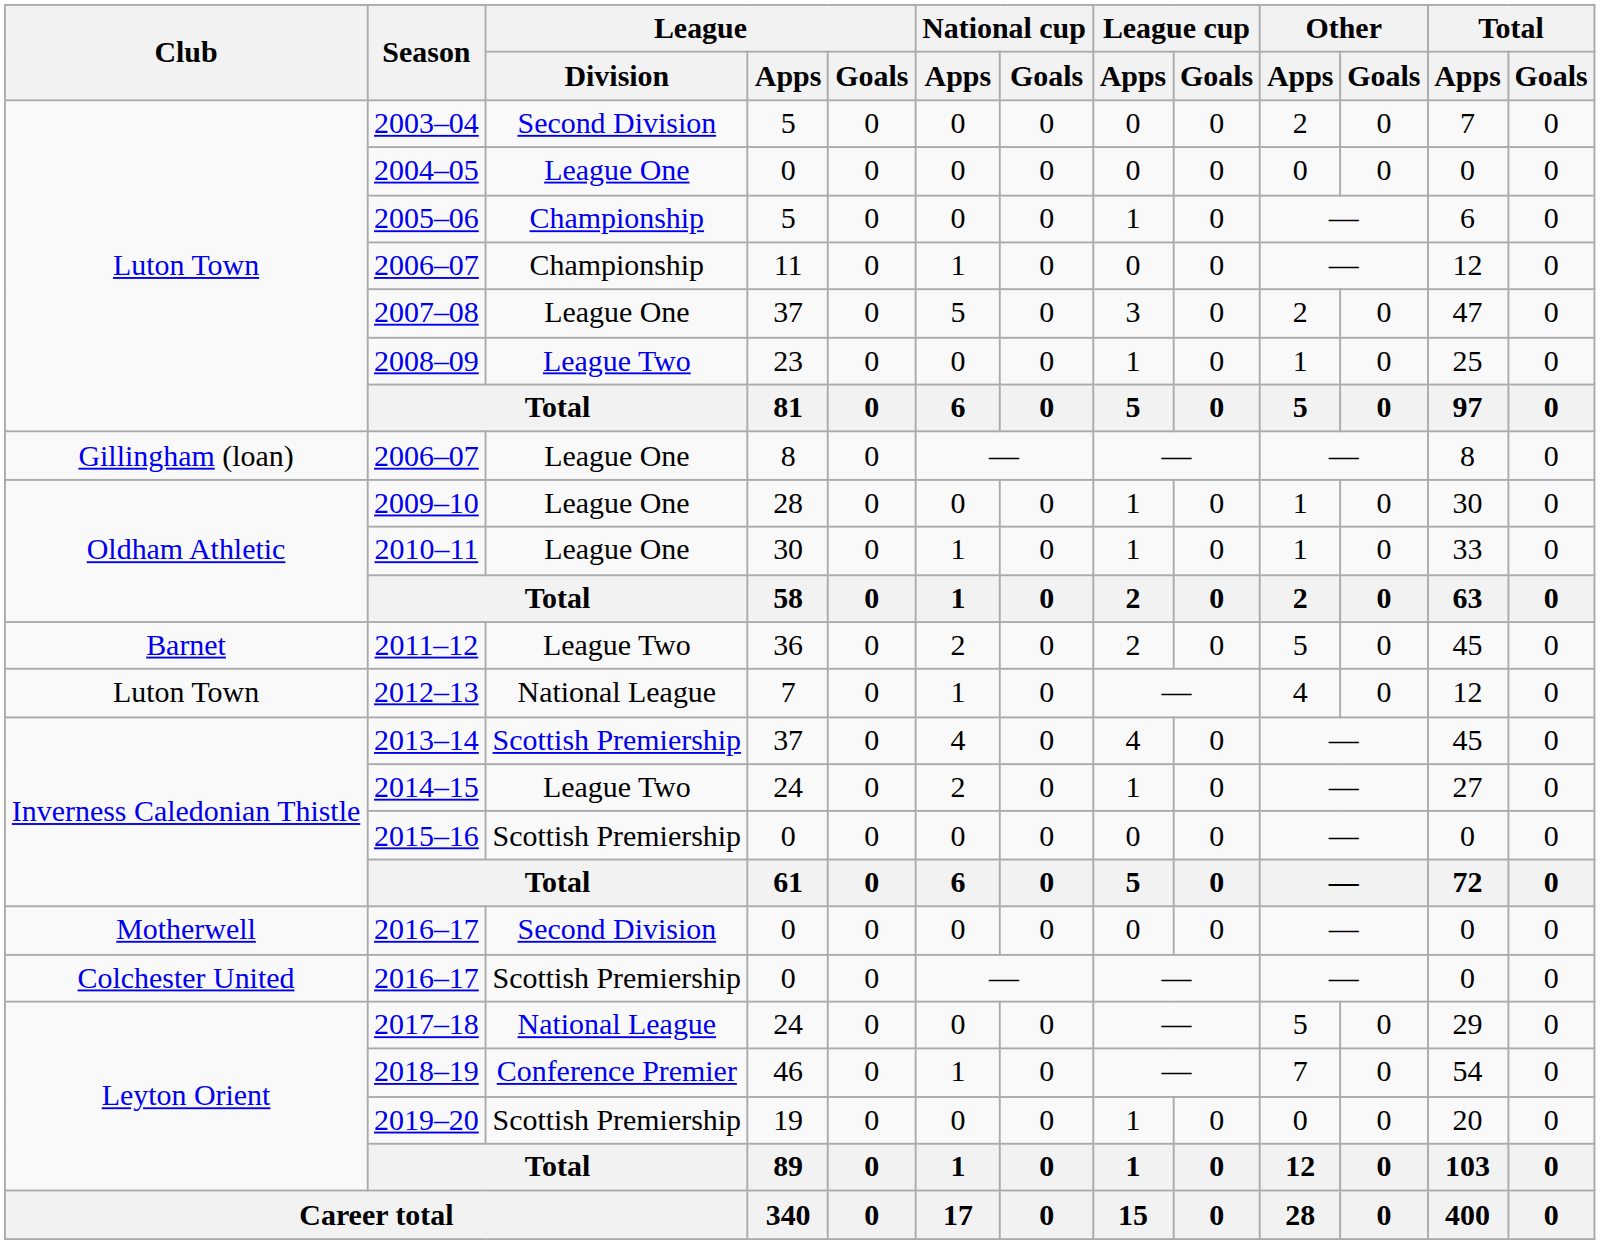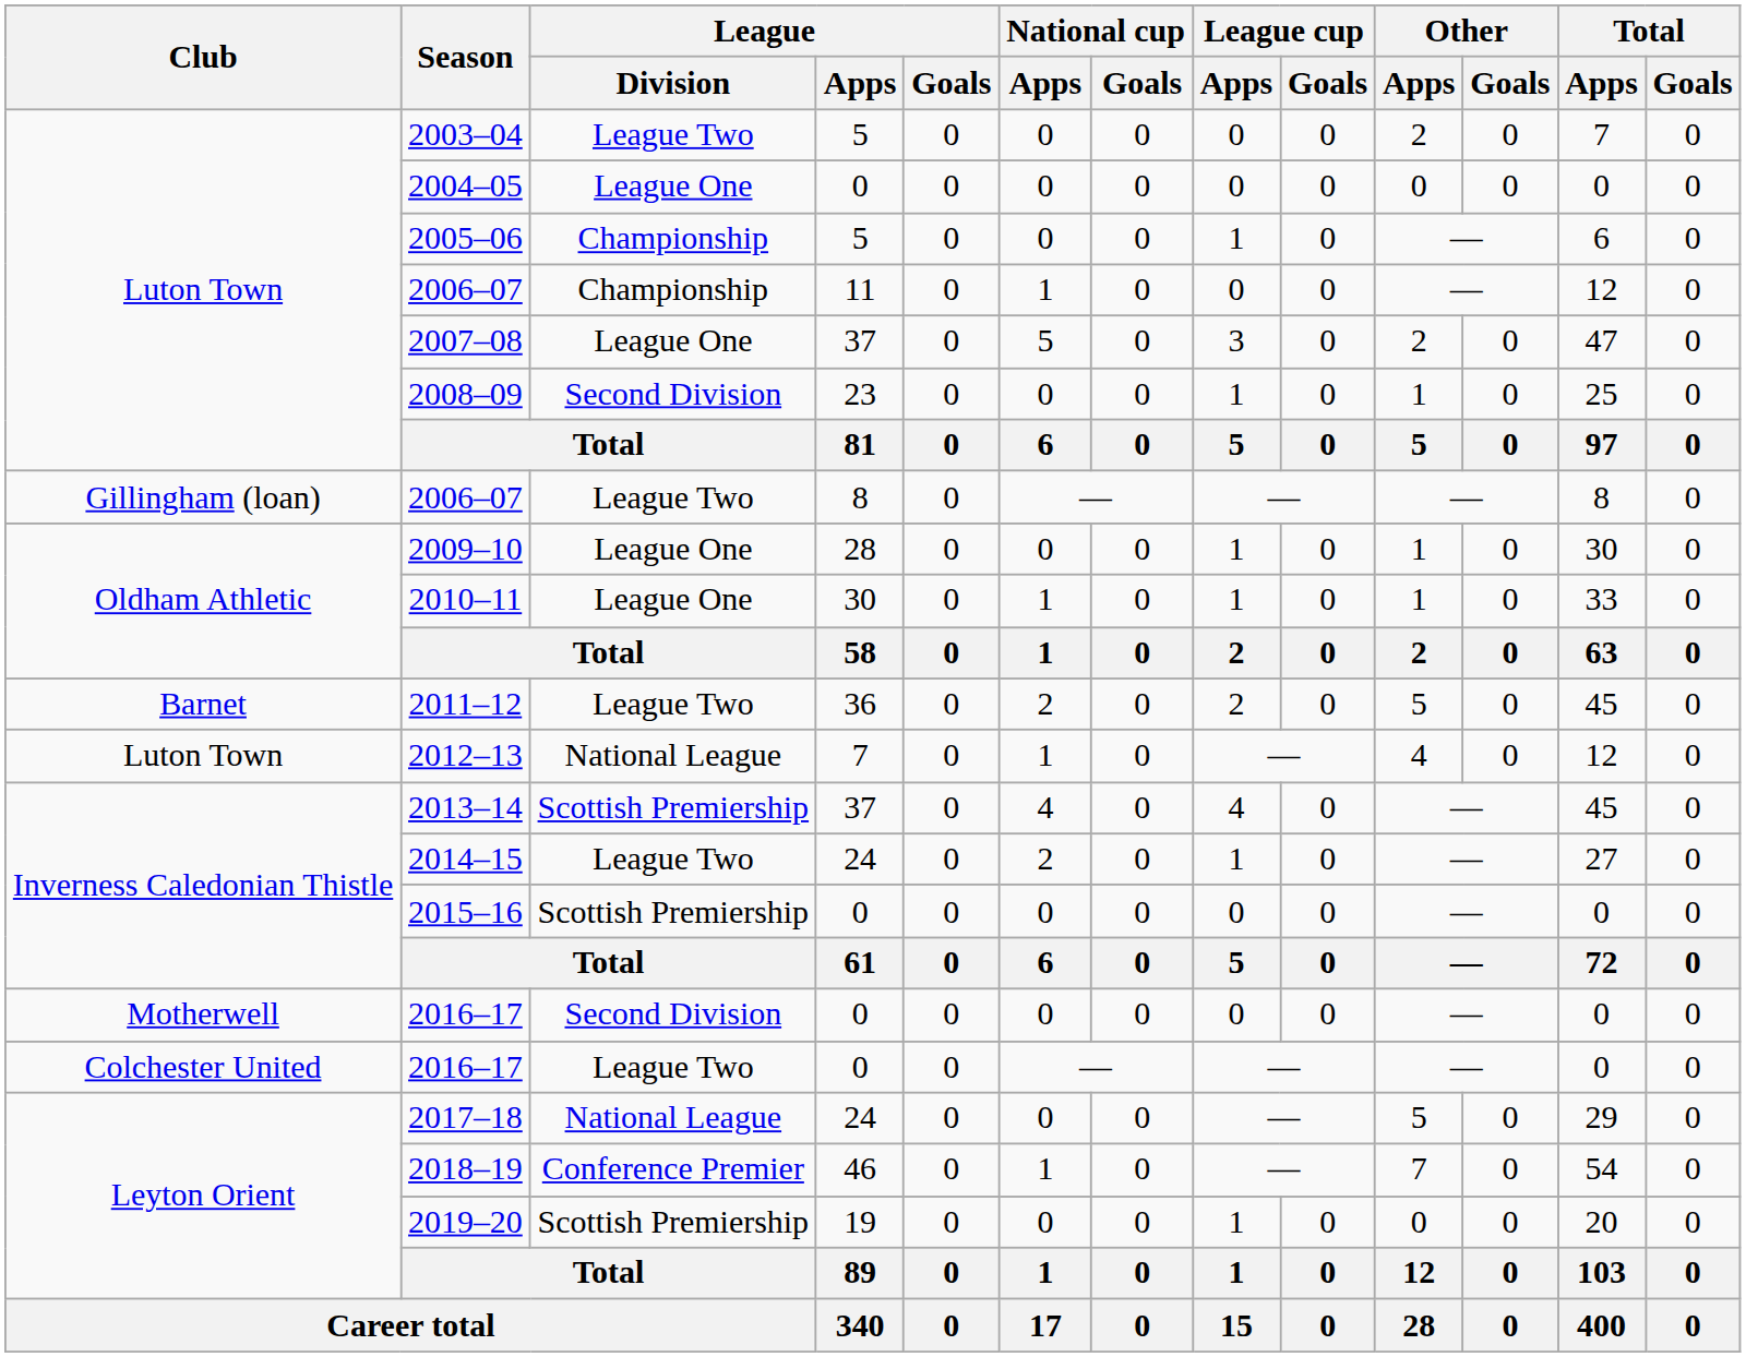 <table class=wikitable style=text-align:center>
 <tr>
 <th rowspan="2">Club</th>
 <th rowspan="2">Season</th>
 <th colspan="3">League</th>
 <th colspan="2">National cup</th>
 <th colspan="2">League cup</th>
 <th colspan="2">Other</th>
 <th colspan="2">Total</th>
 </tr>
 <tr>
 <th>Division</th>
 <th>Apps</th>
 <th>Goals</th>
 <th>Apps</th>
 <th>Goals</th>
 <th>Apps</th>
 <th>Goals</th>
 <th>Apps</th>
 <th>Goals</th>
 <th>Apps</th>
 <th>Goals</th>
 </tr>
 <tr>
 <td rowspan="7"><a href='#'>Luton Town</a></td>
 <td><a href='#'>2003–04</a></td>
-<td><a href='#'>Second Division</a></td>
+<td><a href='#'>League Two</a></td>
 <td>5</td>
 <td>0</td>
 <td>0</td>
 <td>0</td>
 <td>0</td>
 <td>0</td>
 <td>2</td>
 <td>0</td>
 <td>7</td>
 <td>0</td>
 </tr>
 <tr>
 <td><a href='#'>2004–05</a></td>
 <td><a href='#'>League One</a></td>
 <td>0</td>
 <td>0</td>
 <td>0</td>
 <td>0</td>
 <td>0</td>
 <td>0</td>
 <td>0</td>
 <td>0</td>
 <td>0</td>
 <td>0</td>
 </tr>
 <tr>
 <td><a href='#'>2005–06</a></td>
 <td><a href='#'>Championship</a></td>
 <td>5</td>
 <td>0</td>
 <td>0</td>
 <td>0</td>
 <td>1</td>
 <td>0</td>
 <td colspan="2">—</td>
 <td>6</td>
 <td>0</td>
 </tr>
 <tr>
 <td><a href='#'>2006–07</a></td>
 <td>Championship</td>
 <td>11</td>
 <td>0</td>
 <td>1</td>
 <td>0</td>
 <td>0</td>
 <td>0</td>
 <td colspan="2">—</td>
 <td>12</td>
 <td>0</td>
 </tr>
 <tr>
 <td><a href='#'>2007–08</a></td>
 <td>League One</td>
 <td>37</td>
 <td>0</td>
 <td>5</td>
 <td>0</td>
 <td>3</td>
 <td>0</td>
 <td>2</td>
 <td>0</td>
 <td>47</td>
 <td>0</td>
 </tr>
 <tr>
 <td><a href='#'>2008–09</a></td>
-<td><a href='#'>League Two</a></td>
+<td><a href='#'>Second Division</a></td>
 <td>23</td>
 <td>0</td>
 <td>0</td>
 <td>0</td>
 <td>1</td>
 <td>0</td>
 <td>1</td>
 <td>0</td>
 <td>25</td>
 <td>0</td>
 </tr>
 <tr>
 <th colspan="2">Total</th>
 <th>81</th>
 <th>0</th>
 <th>6</th>
 <th>0</th>
 <th>5</th>
 <th>0</th>
 <th>5</th>
 <th>0</th>
 <th>97</th>
 <th>0</th>
 </tr>
 <tr>
 <td><a href='#'>Gillingham</a> (loan)</td>
 <td><a href='#'>2006–07</a></td>
-<td>League One</td>
+<td>League Two</td>
 <td>8</td>
 <td>0</td>
 <td colspan="2">—</td>
 <td colspan="2">—</td>
 <td colspan="2">—</td>
 <td>8</td>
 <td>0</td>
 </tr>
 <tr>
 <td rowspan="3"><a href='#'>Oldham Athletic</a></td>
 <td><a href='#'>2009–10</a></td>
 <td>League One</td>
 <td>28</td>
 <td>0</td>
 <td>0</td>
 <td>0</td>
 <td>1</td>
 <td>0</td>
 <td>1</td>
 <td>0</td>
 <td>30</td>
 <td>0</td>
 </tr>
 <tr>
 <td><a href='#'>2010–11</a></td>
 <td>League One</td>
 <td>30</td>
 <td>0</td>
 <td>1</td>
 <td>0</td>
 <td>1</td>
 <td>0</td>
 <td>1</td>
 <td>0</td>
 <td>33</td>
 <td>0</td>
 </tr>
 <tr>
 <th colspan="2">Total</th>
 <th>58</th>
 <th>0</th>
 <th>1</th>
 <th>0</th>
 <th>2</th>
 <th>0</th>
 <th>2</th>
 <th>0</th>
 <th>63</th>
 <th>0</th>
 </tr>
 <tr>
 <td><a href='#'>Barnet</a></td>
 <td><a href='#'>2011–12</a></td>
 <td>League Two</td>
 <td>36</td>
 <td>0</td>
 <td>2</td>
 <td>0</td>
 <td>2</td>
 <td>0</td>
 <td>5</td>
 <td>0</td>
 <td>45</td>
 <td>0</td>
 </tr>
 <tr>
 <td>Luton Town</td>
 <td><a href='#'>2012–13</a></td>
 <td>National League</td>
 <td>7</td>
 <td>0</td>
 <td>1</td>
 <td>0</td>
 <td colspan="2">—</td>
 <td>4</td>
 <td>0</td>
 <td>12</td>
 <td>0</td>
 </tr>
 <tr>
 <td rowspan="4"><a href='#'>Inverness Caledonian Thistle</a></td>
 <td><a href='#'>2013–14</a></td>
 <td><a href='#'>Scottish Premiership</a></td>
 <td>37</td>
 <td>0</td>
 <td>4</td>
 <td>0</td>
 <td>4</td>
 <td>0</td>
 <td colspan="2">—</td>
 <td>45</td>
 <td>0</td>
 </tr>
 <tr>
 <td><a href='#'>2014–15</a></td>
 <td>League Two</td>
 <td>24</td>
 <td>0</td>
 <td>2</td>
 <td>0</td>
 <td>1</td>
 <td>0</td>
 <td colspan="2">—</td>
 <td>27</td>
 <td>0</td>
 </tr>
 <tr>
 <td><a href='#'>2015–16</a></td>
 <td>Scottish Premiership</td>
 <td>0</td>
 <td>0</td>
 <td>0</td>
 <td>0</td>
 <td>0</td>
 <td>0</td>
 <td colspan="2">—</td>
 <td>0</td>
 <td>0</td>
 </tr>
 <tr>
 <th colspan="2">Total</th>
 <th>61</th>
 <th>0</th>
 <th>6</th>
 <th>0</th>
 <th>5</th>
 <th>0</th>
 <th colspan="2">—</th>
 <th>72</th>
 <th>0</th>
 </tr>
 <tr>
 <td><a href='#'>Motherwell</a></td>
 <td><a href='#'>2016–17</a></td>
 <td><a href='#'>Second Division</a></td>
 <td>0</td>
 <td>0</td>
 <td>0</td>
 <td>0</td>
 <td>0</td>
 <td>0</td>
 <td colspan="2">—</td>
 <td>0</td>
 <td>0</td>
 </tr>
 <tr>
 <td><a href='#'>Colchester United</a></td>
 <td><a href='#'>2016–17</a></td>
-<td>Scottish Premiership</td>
+<td>League Two</td>
 <td>0</td>
 <td>0</td>
 <td colspan="2">—</td>
 <td colspan="2">—</td>
 <td colspan="2">—</td>
 <td>0</td>
 <td>0</td>
 </tr>
 <tr>
 <td rowspan="4"><a href='#'>Leyton Orient</a></td>
 <td><a href='#'>2017–18</a></td>
 <td><a href='#'>National League</a></td>
 <td>24</td>
 <td>0</td>
 <td>0</td>
 <td>0</td>
 <td colspan="2">—</td>
 <td>5</td>
 <td>0</td>
 <td>29</td>
 <td>0</td>
 </tr>
 <tr>
 <td><a href='#'>2018–19</a></td>
 <td><a href='#'>Conference Premier</a></td>
 <td>46</td>
 <td>0</td>
 <td>1</td>
 <td>0</td>
 <td colspan="2">—</td>
 <td>7</td>
 <td>0</td>
 <td>54</td>
 <td>0</td>
 </tr>
 <tr>
 <td><a href='#'>2019–20</a></td>
 <td>Scottish Premiership</td>
 <td>19</td>
 <td>0</td>
 <td>0</td>
 <td>0</td>
 <td>1</td>
 <td>0</td>
 <td>0</td>
 <td>0</td>
 <td>20</td>
 <td>0</td>
 </tr>
 <tr>
 <th colspan="2">Total</th>
 <th>89</th>
 <th>0</th>
 <th>1</th>
 <th>0</th>
 <th>1</th>
 <th>0</th>
 <th>12</th>
 <th>0</th>
 <th>103</th>
 <th>0</th>
 </tr>
 <tr>
 <th colspan="3">Career total</th>
 <th>340</th>
 <th>0</th>
 <th>17</th>
 <th>0</th>
 <th>15</th>
 <th>0</th>
 <th>28</th>
 <th>0</th>
 <th>400</th>
 <th>0</th>
 </tr>
 </table>
